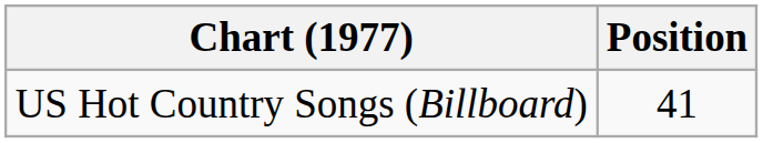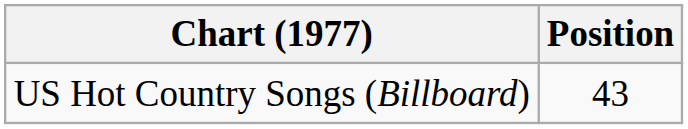 <table class="wikitable">
 <tr>
 <th>Chart (1977)</th>
 <th>Position</th>
 </tr>
 <tr>
 <td>US Hot Country Songs (<em>Billboard</em>)</td>
-<td align="center">41</td>
+<td align="center">43</td>
 </tr>
 </table>
